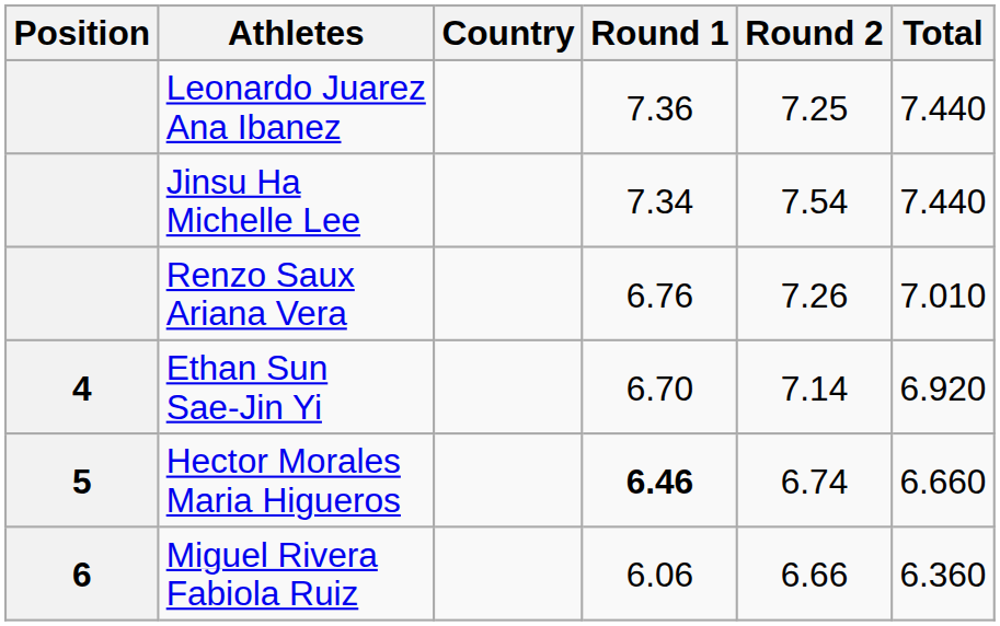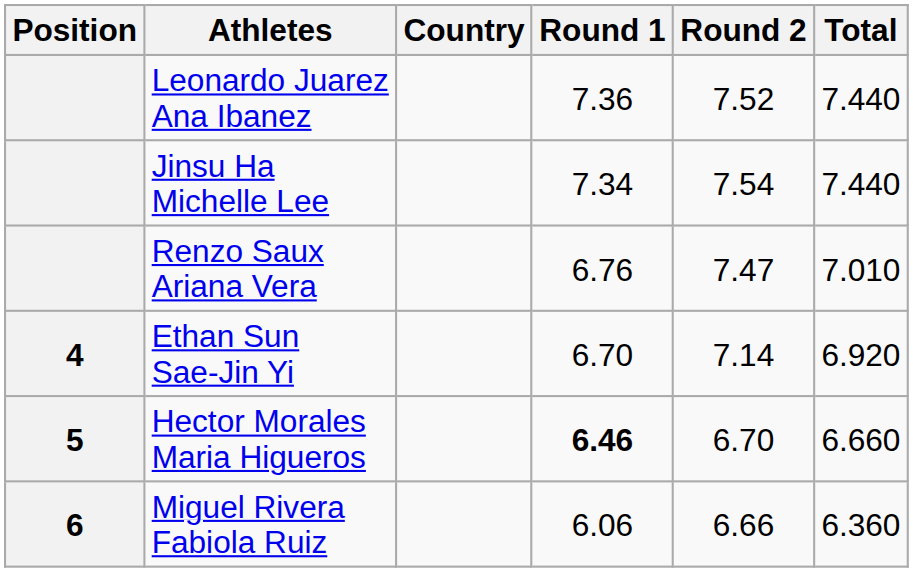 <table class="wikitable sortable" style="text-align:center; font-size:95%">
 <tr>
 <th scope=col>Position</th>
 <th scope=col>Athletes</th>
 <th scope=col>Country</th>
 <th scope=col>Round 1</th>
 <th scope=col>Round 2</th>
 <th>Total</th>
 </tr>
 <tr>
 <th scope=row></th>
 <td align=left><a href='#'>Leonardo Juarez</a><br><a href='#'>Ana Ibanez</a></td>
 <td align=left></td>
 <td>7.36</td>
-<td>7.25</td>
+<td>7.52</td>
 <td>7.440</td>
 </tr>
 <tr>
 <th scope=row></th>
 <td align=left><a href='#'>Jinsu Ha</a><br><a href='#'>Michelle Lee</a></td>
 <td align=left></td>
 <td>7.34</td>
 <td>7.54</td>
 <td>7.440</td>
 </tr>
 <tr>
 <th scope=row></th>
 <td align=left><a href='#'>Renzo Saux</a><br><a href='#'>Ariana Vera</a></td>
 <td align=left></td>
 <td>6.76</td>
-<td>7.26</td>
+<td>7.47</td>
 <td>7.010</td>
 </tr>
 <tr>
 <th scope=row>4</th>
 <td align=left><a href='#'>Ethan Sun</a><br><a href='#'>Sae-Jin Yi</a></td>
 <td align=left></td>
 <td>6.70</td>
 <td>7.14</td>
 <td>6.920</td>
 </tr>
 <tr>
 <th scope=row>5</th>
 <td align=left><a href='#'>Hector Morales</a><br><a href='#'>Maria Higueros</a></td>
 <td align=left></td>
 <td><strong>6.46</strong></td>
-<td>6.74</td>
+<td>6.70</td>
 <td>6.660</td>
 </tr>
 <tr>
 <th scope=row>6</th>
 <td align=left><a href='#'>Miguel Rivera</a><br><a href='#'>Fabiola Ruiz</a></td>
 <td align=left></td>
 <td>6.06</td>
 <td>6.66</td>
 <td>6.360</td>
 </tr>
 </table>
